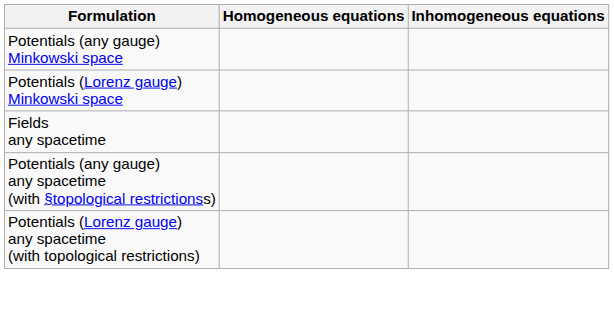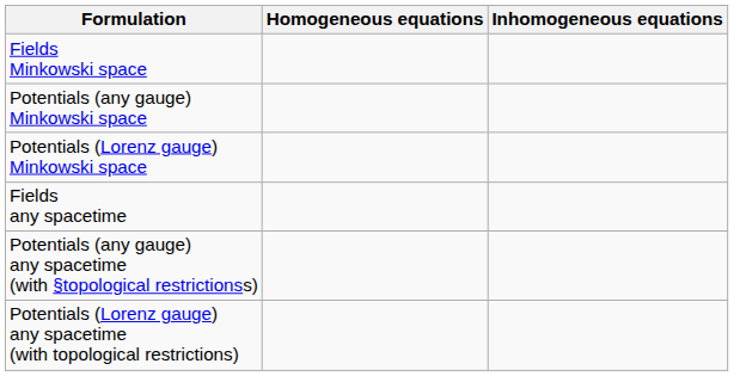 <table class="wikitable">
 <tr>
 <th scope="column">Formulation</th>
 <th scope="column">Homogeneous equations</th>
 <th scope="column">Inhomogeneous equations</th>
+</tr>
+<tr>
+<td><a href='#'>Fields</a><br> <a href='#'>Minkowski space</a></td>
+<td></td>
+<td></td>
 </tr>
 <tr>
 <td>Potentials (any gauge)<br> <a href='#'>Minkowski space</a></td>
 <td></td>
 <td></td>
 </tr>
 <tr>
 <td>Potentials (<a href='#'>Lorenz gauge</a>)<br> <a href='#'>Minkowski space</a></td>
 <td><br></td>
 <td></td>
 </tr>
 <tr>
 <td>Fields<br> any spacetime</td>
 <td></td>
 <td></td>
 </tr>
 <tr>
 <td>Potentials (any gauge)<br> any spacetime<br> (with <a href='#'>§topological restrictions</a>s)</td>
 <td></td>
 <td></td>
 </tr>
 <tr>
 <td>Potentials (<a href='#'>Lorenz gauge</a>)<br> any spacetime<br> (with topological restrictions)</td>
 <td><br></td>
 <td></td>
 </tr>
 </table>
